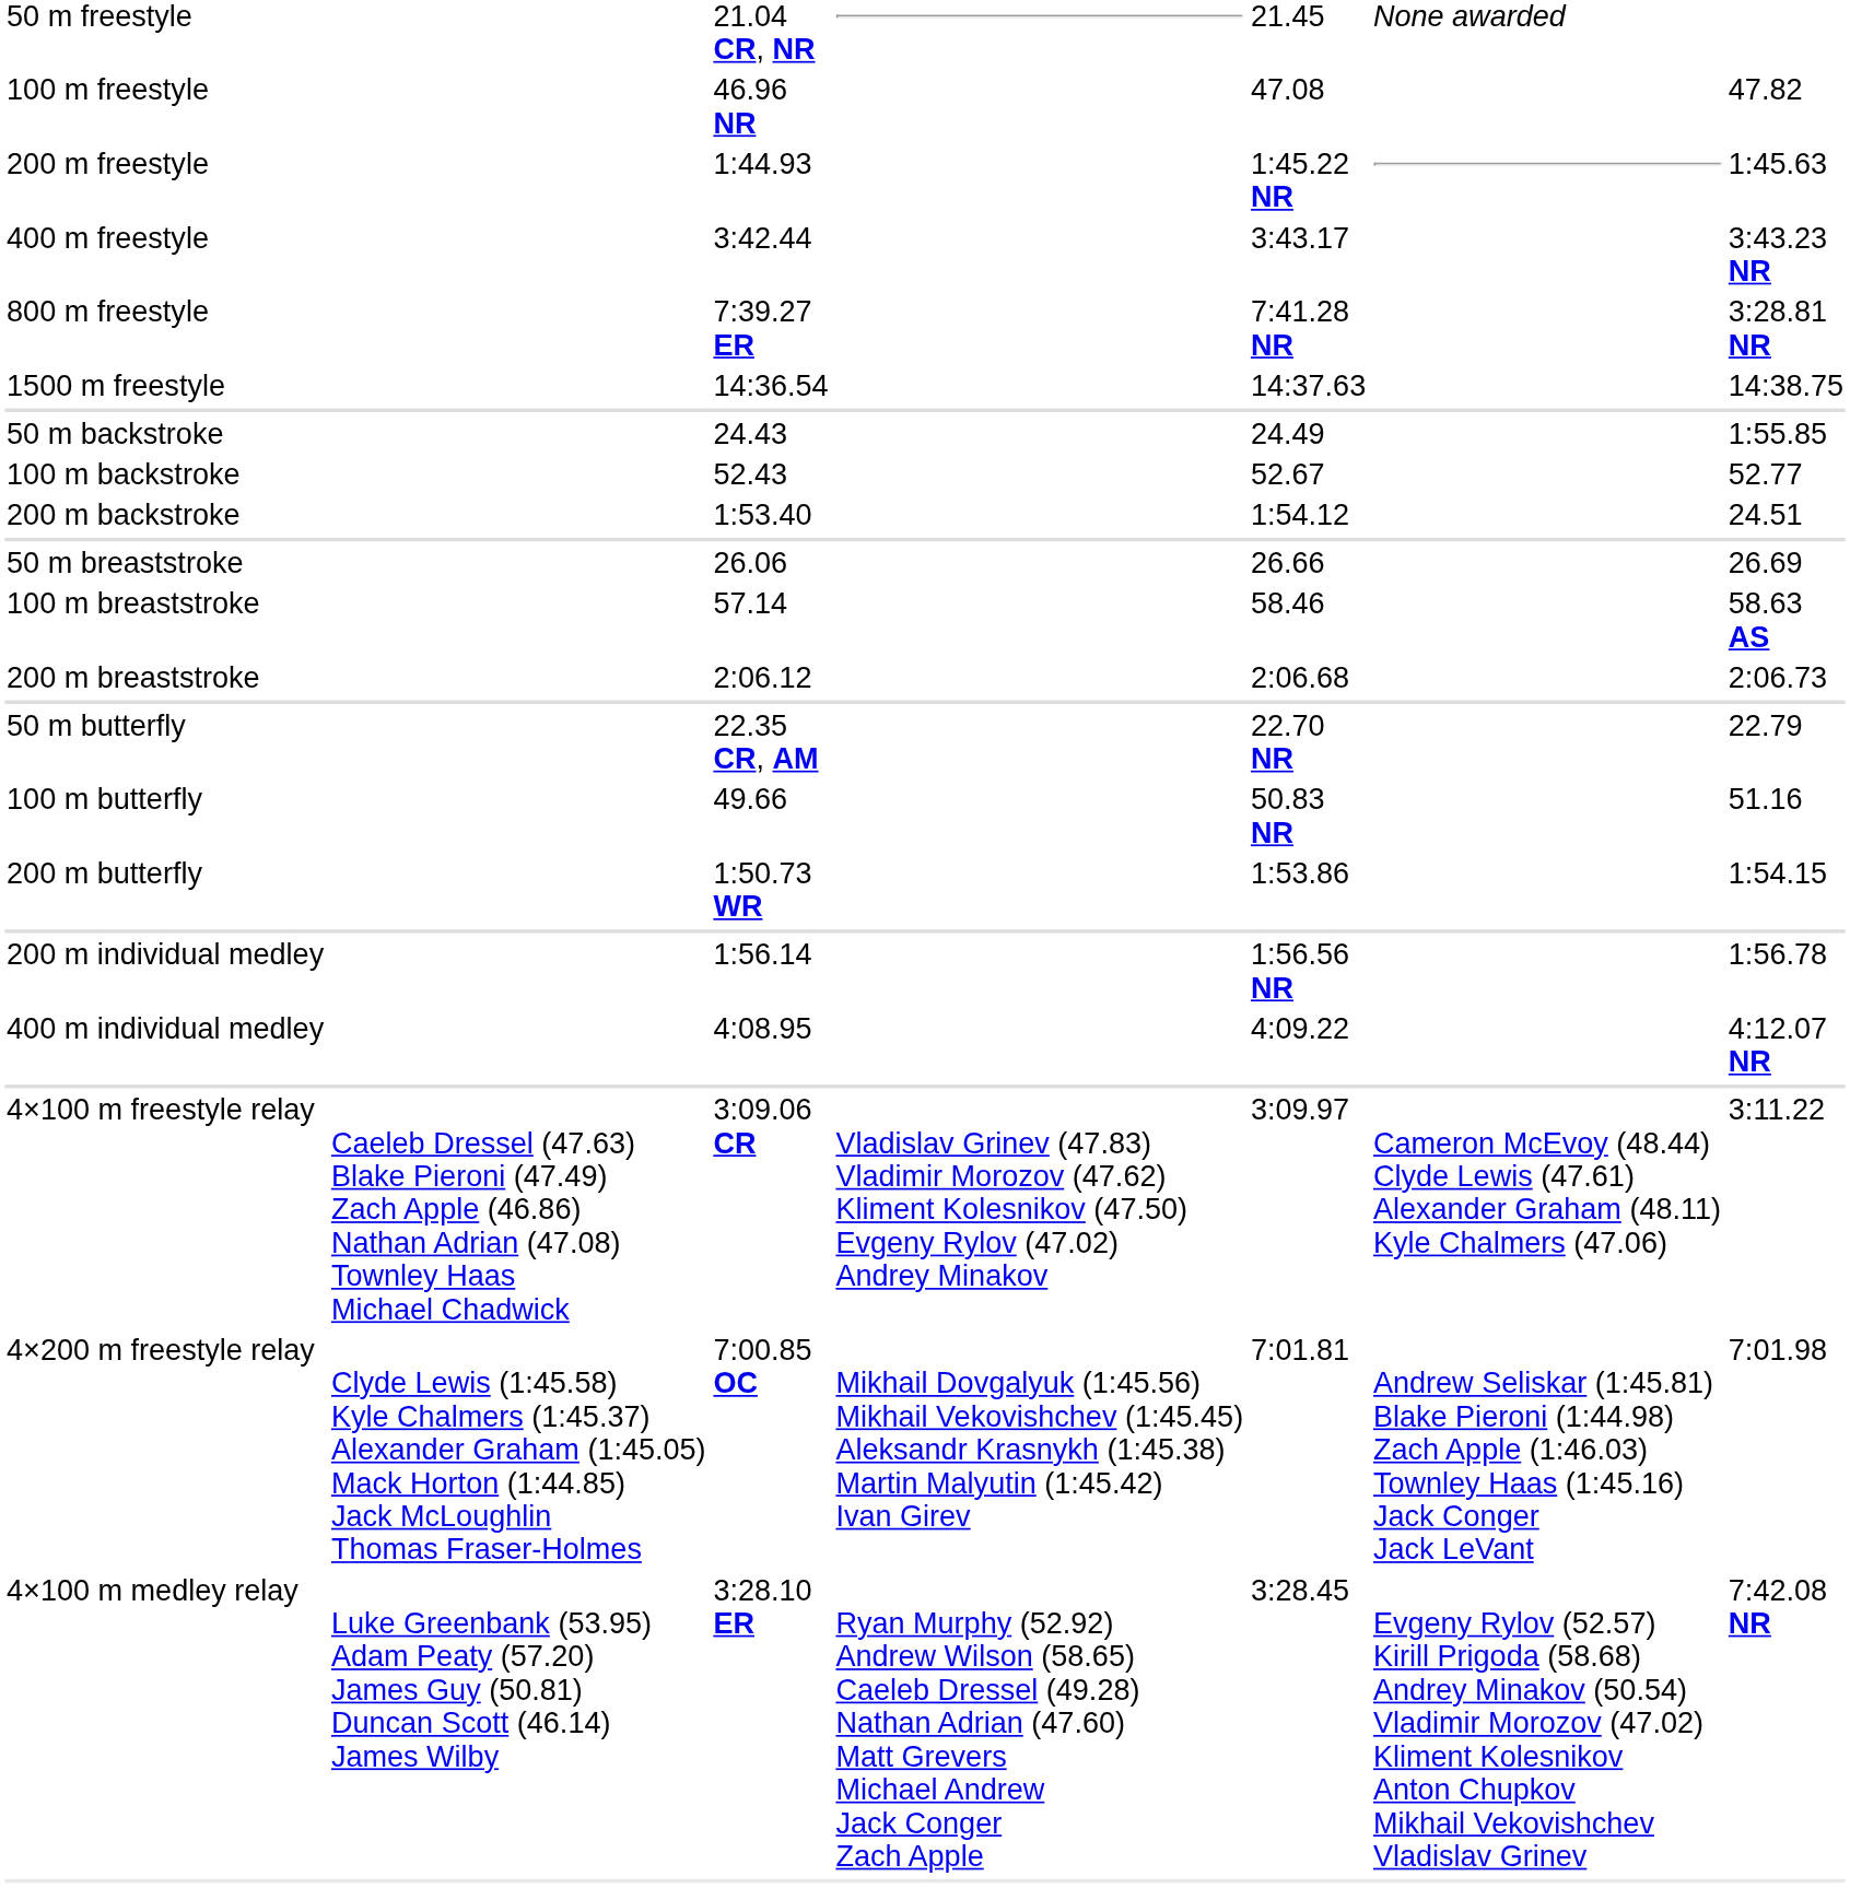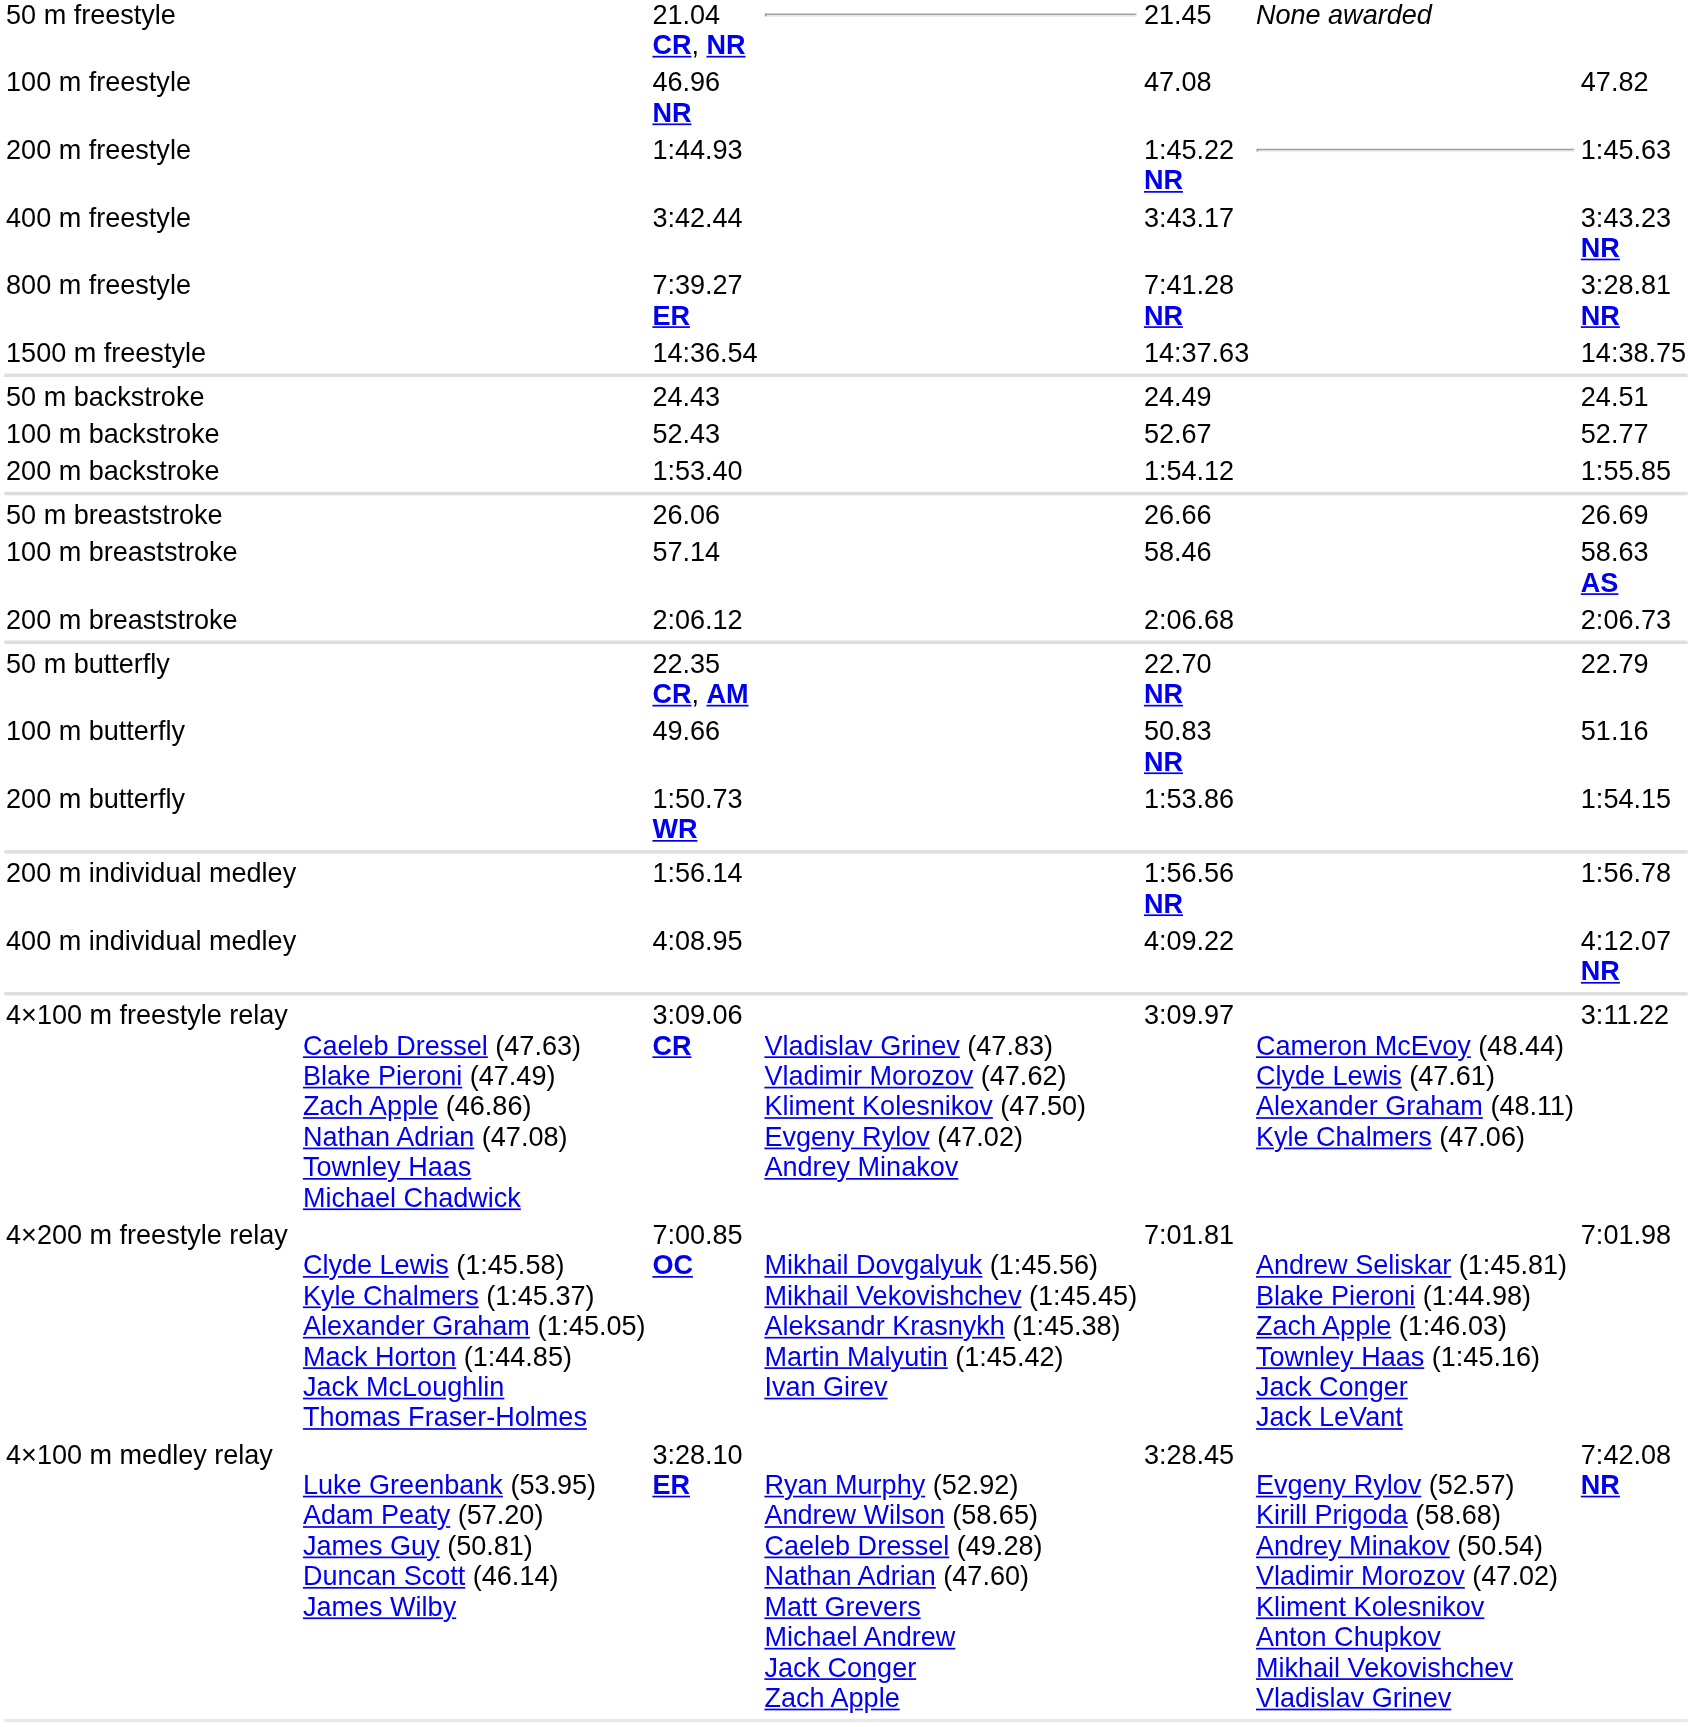 <table>
 <tr valign="top">
 <td>50 m freestyle<br></td>
 <td></td>
 <td>21.04 <br><strong><a href='#'>CR</a></strong>, <strong><a href='#'>NR</a></strong></td>
 <td><hr> </td>
 <td>21.45</td>
 <td><em>None awarded</em></td>
 <td></td>
 </tr>
 <tr valign="top">
 <td>100 m freestyle<br></td>
 <td></td>
 <td>46.96 <br><strong><a href='#'>NR</a></strong></td>
 <td></td>
 <td>47.08</td>
 <td></td>
 <td>47.82</td>
 </tr>
 <tr valign="top">
 <td>200 m freestyle<br></td>
 <td></td>
 <td>1:44.93</td>
 <td></td>
 <td>1:45.22 <br><strong><a href='#'>NR</a></strong></td>
 <td><hr></td>
 <td>1:45.63</td>
 </tr>
 <tr valign="top">
 <td>400 m freestyle<br></td>
 <td></td>
 <td>3:42.44</td>
 <td></td>
 <td>3:43.17</td>
 <td></td>
 <td>3:43.23<br><strong><a href='#'>NR</a></strong></td>
 </tr>
 <tr valign="top">
 <td>800 m freestyle<br></td>
 <td></td>
 <td>7:39.27<br><strong><a href='#'>ER</a></strong></td>
 <td></td>
 <td>7:41.28<br><strong><a href='#'>NR</a></strong></td>
 <td></td>
 <td>3:28.81<br><strong><a href='#'>NR</a></strong></td>
 </tr>
 <tr valign="top">
 <td>1500 m freestyle<br></td>
 <td></td>
 <td>14:36.54</td>
 <td></td>
 <td>14:37.63</td>
 <td></td>
 <td>14:38.75</td>
 </tr>
 <tr bgcolor=#DDDDDD>
 <td colspan=7></td>
 </tr>
 <tr valign="top">
 <td>50 m backstroke<br></td>
 <td></td>
 <td>24.43</td>
 <td></td>
 <td>24.49</td>
 <td></td>
-<td>1:55.85</td>
+<td>24.51</td>
 </tr>
 <tr valign="top">
 <td>100 m backstroke<br></td>
 <td></td>
 <td>52.43</td>
 <td></td>
 <td>52.67</td>
 <td></td>
 <td>52.77</td>
 </tr>
 <tr valign="top">
 <td>200 m backstroke<br></td>
 <td></td>
 <td>1:53.40</td>
 <td></td>
 <td>1:54.12</td>
 <td></td>
-<td>24.51</td>
+<td>1:55.85</td>
 </tr>
 <tr bgcolor=#DDDDDD>
 <td colspan=7></td>
 </tr>
 <tr valign="top">
 <td>50 m breaststroke<br></td>
 <td></td>
 <td>26.06</td>
 <td></td>
 <td>26.66</td>
 <td></td>
 <td>26.69</td>
 </tr>
 <tr valign="top">
 <td>100 m breaststroke<br></td>
 <td></td>
 <td>57.14</td>
 <td></td>
 <td>58.46</td>
 <td></td>
 <td>58.63<br><strong><a href='#'>AS</a></strong></td>
 </tr>
 <tr valign="top">
 <td>200 m breaststroke<br></td>
 <td></td>
 <td>2:06.12<br></td>
 <td></td>
 <td>2:06.68</td>
 <td></td>
 <td>2:06.73</td>
 </tr>
 <tr bgcolor=#DDDDDD>
 <td colspan=7></td>
 </tr>
 <tr valign="top">
 <td>50 m butterfly<br></td>
 <td></td>
 <td>22.35<br><strong><a href='#'>CR</a></strong>, <strong><a href='#'>AM</a></strong></td>
 <td></td>
 <td>22.70<br><strong><a href='#'>NR</a></strong></td>
 <td></td>
 <td>22.79</td>
 </tr>
 <tr valign="top">
 <td>100 m butterfly<br></td>
 <td></td>
 <td>49.66</td>
 <td></td>
 <td>50.83 <br><strong><a href='#'>NR</a></strong></td>
 <td></td>
 <td>51.16</td>
 </tr>
 <tr valign="top">
 <td>200 m butterfly<br></td>
 <td></td>
 <td>1:50.73<br><strong><a href='#'>WR</a></strong></td>
 <td></td>
 <td>1:53.86</td>
 <td></td>
 <td>1:54.15</td>
 </tr>
 <tr bgcolor=#DDDDDD>
 <td colspan=7></td>
 </tr>
 <tr valign="top">
 <td>200 m individual medley<br></td>
 <td></td>
 <td>1:56.14</td>
 <td></td>
 <td>1:56.56 <br><strong><a href='#'>NR</a></strong></td>
 <td></td>
 <td>1:56.78</td>
 </tr>
 <tr valign="top">
 <td>400 m individual medley<br></td>
 <td></td>
 <td>4:08.95</td>
 <td></td>
 <td>4:09.22</td>
 <td></td>
 <td>4:12.07 <br><strong><a href='#'>NR</a></strong></td>
 </tr>
 <tr bgcolor=#DDDDDD>
 <td colspan=7></td>
 </tr>
 <tr valign="top">
 <td>4×100 m freestyle relay<br></td>
 <td><br><a href='#'>Caeleb Dressel</a> (47.63)<br><a href='#'>Blake Pieroni</a> (47.49)<br><a href='#'>Zach Apple</a> (46.86)<br><a href='#'>Nathan Adrian</a> (47.08)<br><a href='#'>Townley Haas</a><br><a href='#'>Michael Chadwick</a></td>
 <td>3:09.06<br><strong><a href='#'>CR</a></strong></td>
 <td><br><a href='#'>Vladislav Grinev</a> (47.83)<br><a href='#'>Vladimir Morozov</a> (47.62)<br><a href='#'>Kliment Kolesnikov</a> (47.50)<br><a href='#'>Evgeny Rylov</a> (47.02)<br><a href='#'>Andrey Minakov</a></td>
 <td>3:09.97</td>
 <td><br><a href='#'>Cameron McEvoy</a> (48.44)<br><a href='#'>Clyde Lewis</a> (47.61)<br><a href='#'>Alexander Graham</a> (48.11) <br><a href='#'>Kyle Chalmers</a> (47.06)</td>
 <td>3:11.22</td>
 </tr>
 <tr valign="top">
 <td>4×200 m freestyle relay<br></td>
 <td><br><a href='#'>Clyde Lewis</a> (1:45.58)<br><a href='#'>Kyle Chalmers</a> (1:45.37)<br><a href='#'>Alexander Graham</a> (1:45.05)<br><a href='#'>Mack Horton</a> (1:44.85)<br><a href='#'>Jack McLoughlin</a><br><a href='#'>Thomas Fraser-Holmes</a></td>
 <td>7:00.85<br><strong><a href='#'>OC</a></strong></td>
 <td><br><a href='#'>Mikhail Dovgalyuk</a> (1:45.56)<br><a href='#'>Mikhail Vekovishchev</a> (1:45.45)<br><a href='#'>Aleksandr Krasnykh</a> (1:45.38)<br><a href='#'>Martin Malyutin</a> (1:45.42)<br><a href='#'>Ivan Girev</a></td>
 <td>7:01.81</td>
 <td><br><a href='#'>Andrew Seliskar</a> (1:45.81)<br><a href='#'>Blake Pieroni</a> (1:44.98)<br><a href='#'>Zach Apple</a> (1:46.03)<br><a href='#'>Townley Haas</a> (1:45.16)<br><a href='#'>Jack Conger</a><br><a href='#'>Jack LeVant</a></td>
 <td>7:01.98</td>
 </tr>
 <tr valign="top">
 <td>4×100 m medley relay<br></td>
 <td><br><a href='#'>Luke Greenbank</a> (53.95)<br><a href='#'>Adam Peaty</a> (57.20)<br><a href='#'>James Guy</a> (50.81)<br><a href='#'>Duncan Scott</a> (46.14)<br><a href='#'>James Wilby</a></td>
 <td>3:28.10<br><strong><a href='#'>ER</a></strong></td>
 <td><br><a href='#'>Ryan Murphy</a> (52.92)<br><a href='#'>Andrew Wilson</a> (58.65)<br><a href='#'>Caeleb Dressel</a> (49.28)<br><a href='#'>Nathan Adrian</a> (47.60)<br><a href='#'>Matt Grevers</a><br><a href='#'>Michael Andrew</a><br><a href='#'>Jack Conger</a><br><a href='#'>Zach Apple</a></td>
 <td>3:28.45</td>
 <td><br><a href='#'>Evgeny Rylov</a> (52.57)<br><a href='#'>Kirill Prigoda</a> (58.68)<br><a href='#'>Andrey Minakov</a> (50.54)<br><a href='#'>Vladimir Morozov</a> (47.02)<br><a href='#'>Kliment Kolesnikov</a><br><a href='#'>Anton Chupkov</a><br><a href='#'>Mikhail Vekovishchev</a><br><a href='#'>Vladislav Grinev</a></td>
 <td>7:42.08<br><strong><a href='#'>NR</a></strong></td>
 </tr>
 <tr bgcolor= e8e8e8>
 <td colspan=7></td>
 </tr>
 </table>
